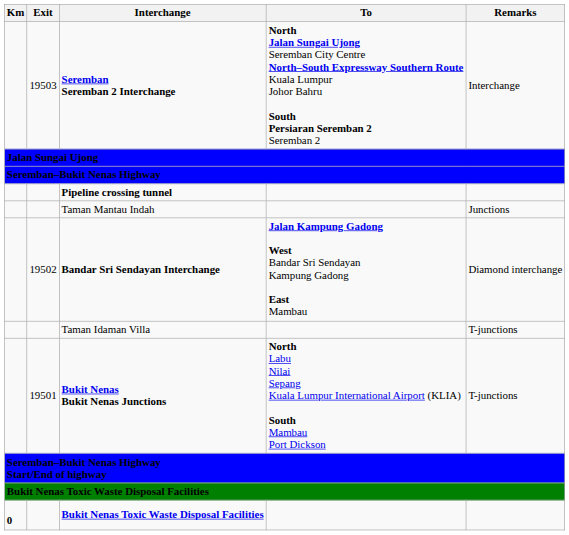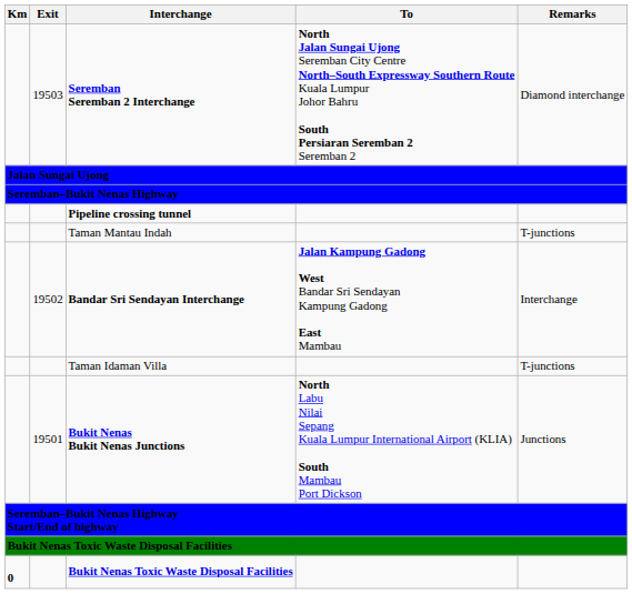 <table class="wikitable">
 <tr>
 <th>Km</th>
 <th>Exit</th>
 <th>Interchange</th>
 <th>To</th>
 <th>Remarks</th>
 </tr>
 <tr>
 <td></td>
 <td>19503</td>
 <td><strong><a href='#'>Seremban</a></strong><br><strong>Seremban 2 Interchange</strong></td>
 <td><strong>North</strong><br> <strong><a href='#'>Jalan Sungai Ujong</a></strong><br>Seremban City Centre<br>  <strong><a href='#'>North–South Expressway Southern Route</a></strong><br>Kuala Lumpur<br>Johor Bahru<br><br><strong>South</strong><br><strong>Persiaran Seremban 2</strong><br>Seremban 2</td>
-<td>Interchange</td>
+<td>Diamond interchange</td>
 </tr>
 <tr>
 <td style="width:600px" colspan="6" style="text-align:center" bgcolor="blue"><strong><span> Jalan Sungai Ujong</span></strong></td>
 </tr>
 <tr>
 <td style="width:600px" colspan="6" style="text-align:center" bgcolor="blue"><strong><span> Seremban–Bukit Nenas Highway</span></strong></td>
 </tr>
 <tr>
 <td></td>
 <td></td>
 <td><strong>Pipeline crossing tunnel</strong></td>
 <td></td>
 <td></td>
 </tr>
 <tr>
 <td></td>
 <td></td>
 <td>Taman Mantau Indah</td>
 <td></td>
-<td>Junctions</td>
+<td>T-junctions</td>
 </tr>
 <tr>
 <td></td>
 <td>19502</td>
 <td><strong>Bandar Sri Sendayan Interchange</strong></td>
 <td> <strong><a href='#'>Jalan Kampung Gadong</a></strong><br><br><strong>West</strong><br>Bandar Sri Sendayan<br>Kampung Gadong<br><br><strong>East</strong><br>Mambau</td>
-<td>Diamond interchange</td>
+<td>Interchange</td>
 </tr>
 <tr>
 <td></td>
 <td></td>
 <td>Taman Idaman Villa</td>
 <td></td>
 <td>T-junctions</td>
 </tr>
 <tr>
 <td></td>
 <td>19501</td>
 <td><strong><a href='#'>Bukit Nenas</a></strong><br><strong>Bukit Nenas Junctions</strong></td>
 <td><strong>North</strong><br> <a href='#'>Labu</a><br> <a href='#'>Nilai</a><br> <a href='#'>Sepang</a><br> <a href='#'>Kuala Lumpur International Airport</a> (KLIA) <br><br><strong>South</strong><br> <a href='#'>Mambau</a><br> <a href='#'>Port Dickson</a></td>
-<td>T-junctions</td>
+<td>Junctions</td>
 </tr>
 <tr>
 <td style="width:600px" colspan="6" style="text-align:center" bgcolor="blue"><strong><span> Seremban–Bukit Nenas Highway<br>Start/End of highway</span></strong></td>
 </tr>
 <tr>
 <td style="width:600px" colspan="6" style="text-align:center" bgcolor="green"><strong><span>Bukit Nenas Toxic Waste Disposal Facilities</span></strong></td>
 </tr>
 <tr>
 <td><br><strong>0</strong></td>
 <td></td>
 <td><strong><a href='#'>Bukit Nenas Toxic Waste Disposal Facilities</a></strong></td>
 <td></td>
 <td></td>
 </tr>
 </table>
